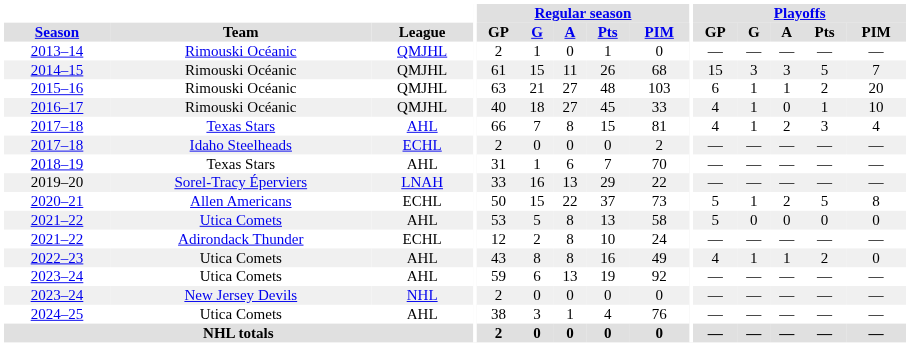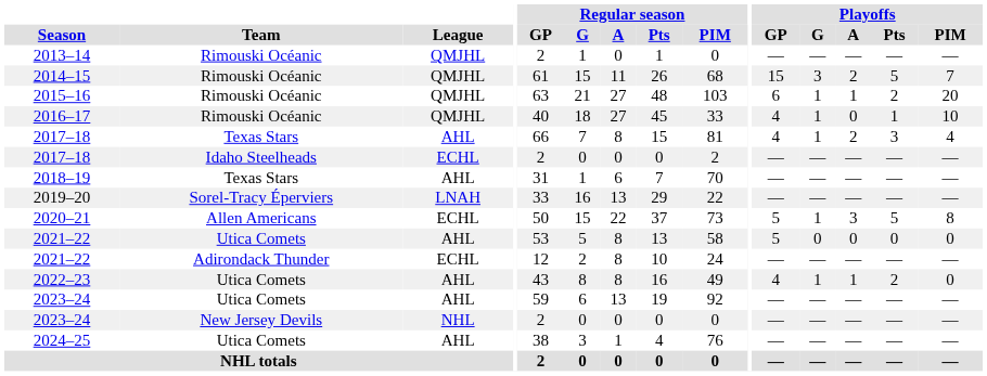 <table border="0" cellpadding="1" cellspacing="0" style="text-align:center; width:60em;">
 <tr bgcolor="#e0e0e0">
 <th colspan="3" bgcolor="#ffffff"></th>
 <th rowspan="99" bgcolor="#ffffff"></th>
 <th colspan="5"><a href='#'>Regular season</a></th>
 <th rowspan="99" bgcolor="#ffffff"></th>
 <th colspan="5"><a href='#'>Playoffs</a></th>
 </tr>
 <tr bgcolor="#e0e0e0">
 <th><a href='#'>Season</a></th>
 <th>Team</th>
 <th>League</th>
 <th>GP</th>
 <th><a href='#'>G</a></th>
 <th><a href='#'>A</a></th>
 <th><a href='#'>Pts</a></th>
 <th><a href='#'>PIM</a></th>
 <th>GP</th>
 <th>G</th>
 <th>A</th>
 <th>Pts</th>
 <th>PIM</th>
 </tr>
 <tr>
 <td><a href='#'>2013–14</a></td>
 <td><a href='#'>Rimouski Océanic</a></td>
 <td><a href='#'>QMJHL</a></td>
 <td>2</td>
 <td>1</td>
 <td>0</td>
 <td>1</td>
 <td>0</td>
 <td>—</td>
 <td>—</td>
 <td>—</td>
 <td>—</td>
 <td>—</td>
 </tr>
 <tr bgcolor="f0f0f0">
 <td><a href='#'>2014–15</a></td>
 <td>Rimouski Océanic</td>
 <td>QMJHL</td>
 <td>61</td>
 <td>15</td>
 <td>11</td>
 <td>26</td>
 <td>68</td>
 <td>15</td>
 <td>3</td>
-<td>3</td>
+<td>2</td>
 <td>5</td>
 <td>7</td>
 </tr>
 <tr>
 <td><a href='#'>2015–16</a></td>
 <td>Rimouski Océanic</td>
 <td>QMJHL</td>
 <td>63</td>
 <td>21</td>
 <td>27</td>
 <td>48</td>
 <td>103</td>
 <td>6</td>
 <td>1</td>
 <td>1</td>
 <td>2</td>
 <td>20</td>
 </tr>
 <tr bgcolor="f0f0f0">
 <td><a href='#'>2016–17</a></td>
 <td>Rimouski Océanic</td>
 <td>QMJHL</td>
 <td>40</td>
 <td>18</td>
 <td>27</td>
 <td>45</td>
 <td>33</td>
 <td>4</td>
 <td>1</td>
 <td>0</td>
 <td>1</td>
 <td>10</td>
 </tr>
 <tr>
 <td><a href='#'>2017–18</a></td>
 <td><a href='#'>Texas Stars</a></td>
 <td><a href='#'>AHL</a></td>
 <td>66</td>
 <td>7</td>
 <td>8</td>
 <td>15</td>
 <td>81</td>
 <td>4</td>
 <td>1</td>
 <td>2</td>
 <td>3</td>
 <td>4</td>
 </tr>
 <tr bgcolor="f0f0f0">
 <td><a href='#'>2017–18</a></td>
 <td><a href='#'>Idaho Steelheads</a></td>
 <td><a href='#'>ECHL</a></td>
 <td>2</td>
 <td>0</td>
 <td>0</td>
 <td>0</td>
 <td>2</td>
 <td>—</td>
 <td>—</td>
 <td>—</td>
 <td>—</td>
 <td>—</td>
 </tr>
 <tr>
 <td><a href='#'>2018–19</a></td>
 <td>Texas Stars</td>
 <td>AHL</td>
 <td>31</td>
 <td>1</td>
 <td>6</td>
 <td>7</td>
 <td>70</td>
 <td>—</td>
 <td>—</td>
 <td>—</td>
 <td>—</td>
 <td>—</td>
 </tr>
 <tr bgcolor="f0f0f0">
 <td>2019–20</td>
 <td><a href='#'>Sorel-Tracy Éperviers</a></td>
 <td><a href='#'>LNAH</a></td>
 <td>33</td>
 <td>16</td>
 <td>13</td>
 <td>29</td>
 <td>22</td>
 <td>—</td>
 <td>—</td>
 <td>—</td>
 <td>—</td>
 <td>—</td>
 </tr>
 <tr>
 <td><a href='#'>2020–21</a></td>
 <td><a href='#'>Allen Americans</a></td>
 <td>ECHL</td>
 <td>50</td>
 <td>15</td>
 <td>22</td>
 <td>37</td>
 <td>73</td>
 <td>5</td>
 <td>1</td>
-<td>2</td>
+<td>3</td>
 <td>5</td>
 <td>8</td>
 </tr>
 <tr bgcolor="f0f0f0">
 <td><a href='#'>2021–22</a></td>
 <td><a href='#'>Utica Comets</a></td>
 <td>AHL</td>
 <td>53</td>
 <td>5</td>
 <td>8</td>
 <td>13</td>
 <td>58</td>
 <td>5</td>
 <td>0</td>
 <td>0</td>
 <td>0</td>
 <td>0</td>
 </tr>
 <tr>
 <td><a href='#'>2021–22</a></td>
 <td><a href='#'>Adirondack Thunder</a></td>
 <td>ECHL</td>
 <td>12</td>
 <td>2</td>
 <td>8</td>
 <td>10</td>
 <td>24</td>
 <td>—</td>
 <td>—</td>
 <td>—</td>
 <td>—</td>
 <td>—</td>
 </tr>
 <tr bgcolor="f0f0f0">
 <td><a href='#'>2022–23</a></td>
 <td>Utica Comets</td>
 <td>AHL</td>
 <td>43</td>
 <td>8</td>
 <td>8</td>
 <td>16</td>
 <td>49</td>
 <td>4</td>
 <td>1</td>
 <td>1</td>
 <td>2</td>
 <td>0</td>
 </tr>
 <tr>
 <td><a href='#'>2023–24</a></td>
 <td>Utica Comets</td>
 <td>AHL</td>
 <td>59</td>
 <td>6</td>
 <td>13</td>
 <td>19</td>
 <td>92</td>
 <td>—</td>
 <td>—</td>
 <td>—</td>
 <td>—</td>
 <td>—</td>
 </tr>
 <tr bgcolor="f0f0f0">
 <td><a href='#'>2023–24</a></td>
 <td><a href='#'>New Jersey Devils</a></td>
 <td><a href='#'>NHL</a></td>
 <td>2</td>
 <td>0</td>
 <td>0</td>
 <td>0</td>
 <td>0</td>
 <td>—</td>
 <td>—</td>
 <td>—</td>
 <td>—</td>
 <td>—</td>
 </tr>
 <tr>
 <td><a href='#'>2024–25</a></td>
 <td>Utica Comets</td>
 <td>AHL</td>
 <td>38</td>
 <td>3</td>
 <td>1</td>
 <td>4</td>
 <td>76</td>
 <td>—</td>
 <td>—</td>
 <td>—</td>
 <td>—</td>
 <td>—</td>
 </tr>
 <tr bgcolor="#e0e0e0">
 <th colspan="3">NHL totals</th>
 <th>2</th>
 <th>0</th>
 <th>0</th>
 <th>0</th>
 <th>0</th>
 <th>—</th>
 <th>—</th>
 <th>—</th>
 <th>—</th>
 <th>—</th>
 </tr>
 </table>
